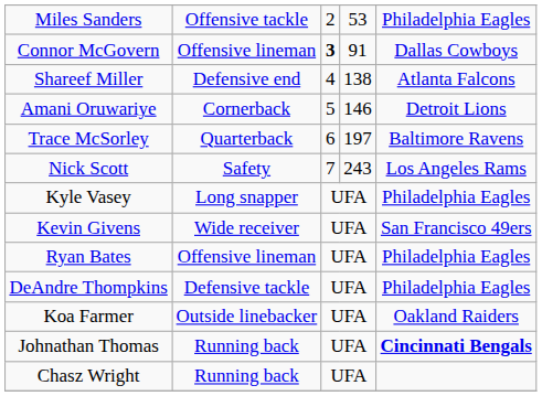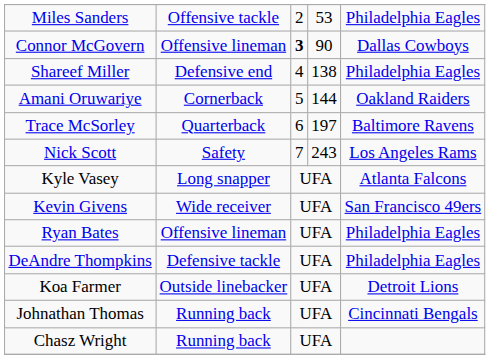 <table class="wikitable" style="text-align:center;">
 <tr>
 </tr>
 <tr>
 <td><a href='#'>Miles Sanders</a></td>
 <td><a href='#'>Offensive tackle</a></td>
 <td>2</td>
 <td>53</td>
 <td><a href='#'>Philadelphia Eagles</a></td>
 </tr>
 <tr>
 <td><a href='#'>Connor McGovern</a></td>
 <td><a href='#'>Offensive lineman</a></td>
 <td><strong>3</strong></td>
-<td>91</td>
+<td>90</td>
 <td><a href='#'>Dallas Cowboys</a></td>
 </tr>
 <tr>
 <td><a href='#'>Shareef Miller</a></td>
 <td><a href='#'>Defensive end</a></td>
 <td>4</td>
 <td>138</td>
-<td><a href='#'>Atlanta Falcons</a></td>
+<td><a href='#'>Philadelphia Eagles</a></td>
 </tr>
 <tr>
 <td><a href='#'>Amani Oruwariye</a></td>
 <td><a href='#'>Cornerback</a></td>
 <td>5</td>
-<td>146</td>
-<td><a href='#'>Detroit Lions</a></td>
+<td>144</td>
+<td><a href='#'>Oakland Raiders</a></td>
 </tr>
 <tr>
 <td><a href='#'>Trace McSorley</a></td>
 <td><a href='#'>Quarterback</a></td>
 <td>6</td>
 <td>197</td>
 <td><a href='#'>Baltimore Ravens</a></td>
 </tr>
 <tr>
 <td><a href='#'>Nick Scott</a></td>
 <td><a href='#'>Safety</a></td>
 <td>7</td>
 <td>243</td>
 <td><a href='#'>Los Angeles Rams</a></td>
 </tr>
 <tr>
 <td>Kyle Vasey</td>
 <td><a href='#'>Long snapper</a></td>
 <td colspan="2">UFA</td>
-<td><a href='#'>Philadelphia Eagles</a></td>
+<td><a href='#'>Atlanta Falcons</a></td>
 </tr>
 <tr>
 <td><a href='#'>Kevin Givens</a></td>
 <td><a href='#'>Wide receiver</a></td>
 <td colspan="2">UFA</td>
 <td><a href='#'>San Francisco 49ers</a></td>
 </tr>
 <tr>
 <td><a href='#'>Ryan Bates</a></td>
 <td><a href='#'>Offensive lineman</a></td>
 <td colspan="2">UFA</td>
 <td><a href='#'>Philadelphia Eagles</a></td>
 </tr>
 <tr>
 <td><a href='#'>DeAndre Thompkins</a></td>
 <td><a href='#'>Defensive tackle</a></td>
 <td colspan="2">UFA</td>
 <td><a href='#'>Philadelphia Eagles</a></td>
 </tr>
 <tr>
 <td>Koa Farmer</td>
 <td><a href='#'>Outside linebacker</a></td>
 <td colspan="2">UFA</td>
-<td><a href='#'>Oakland Raiders</a></td>
+<td><a href='#'>Detroit Lions</a></td>
 </tr>
 <tr>
 <td>Johnathan Thomas</td>
 <td><a href='#'>Running back</a></td>
 <td colspan="2">UFA</td>
-<td><strong><a href='#'>Cincinnati Bengals</a></strong></td>
+<td><a href='#'>Cincinnati Bengals</a></td>
 </tr>
 <tr>
 <td>Chasz Wright</td>
 <td><a href='#'>Running back</a></td>
 <td colspan="2">UFA</td>
 <td></td>
 </tr>
 <tr>
 </tr>
 </table>
